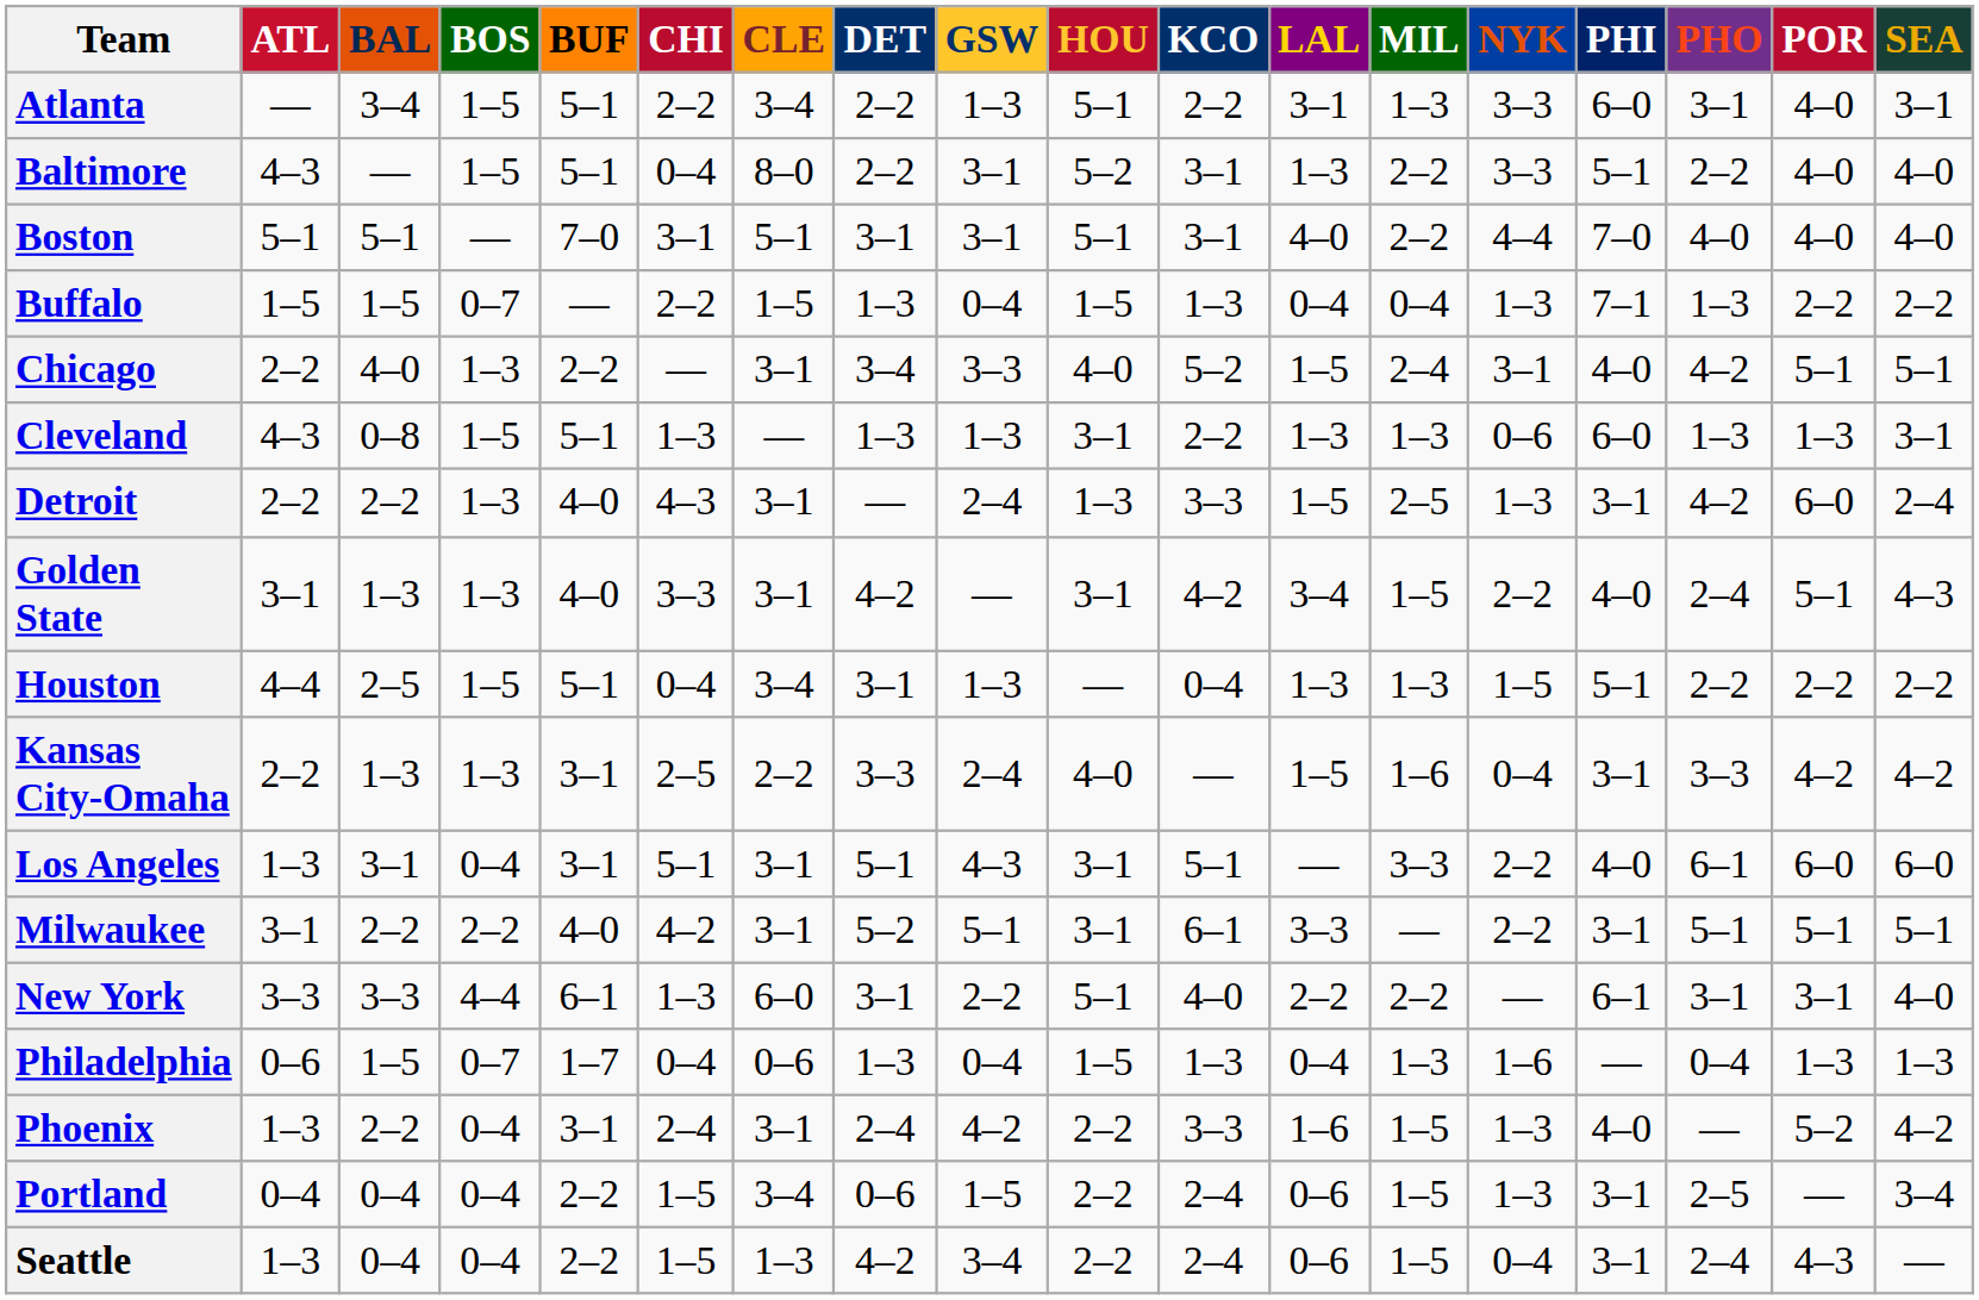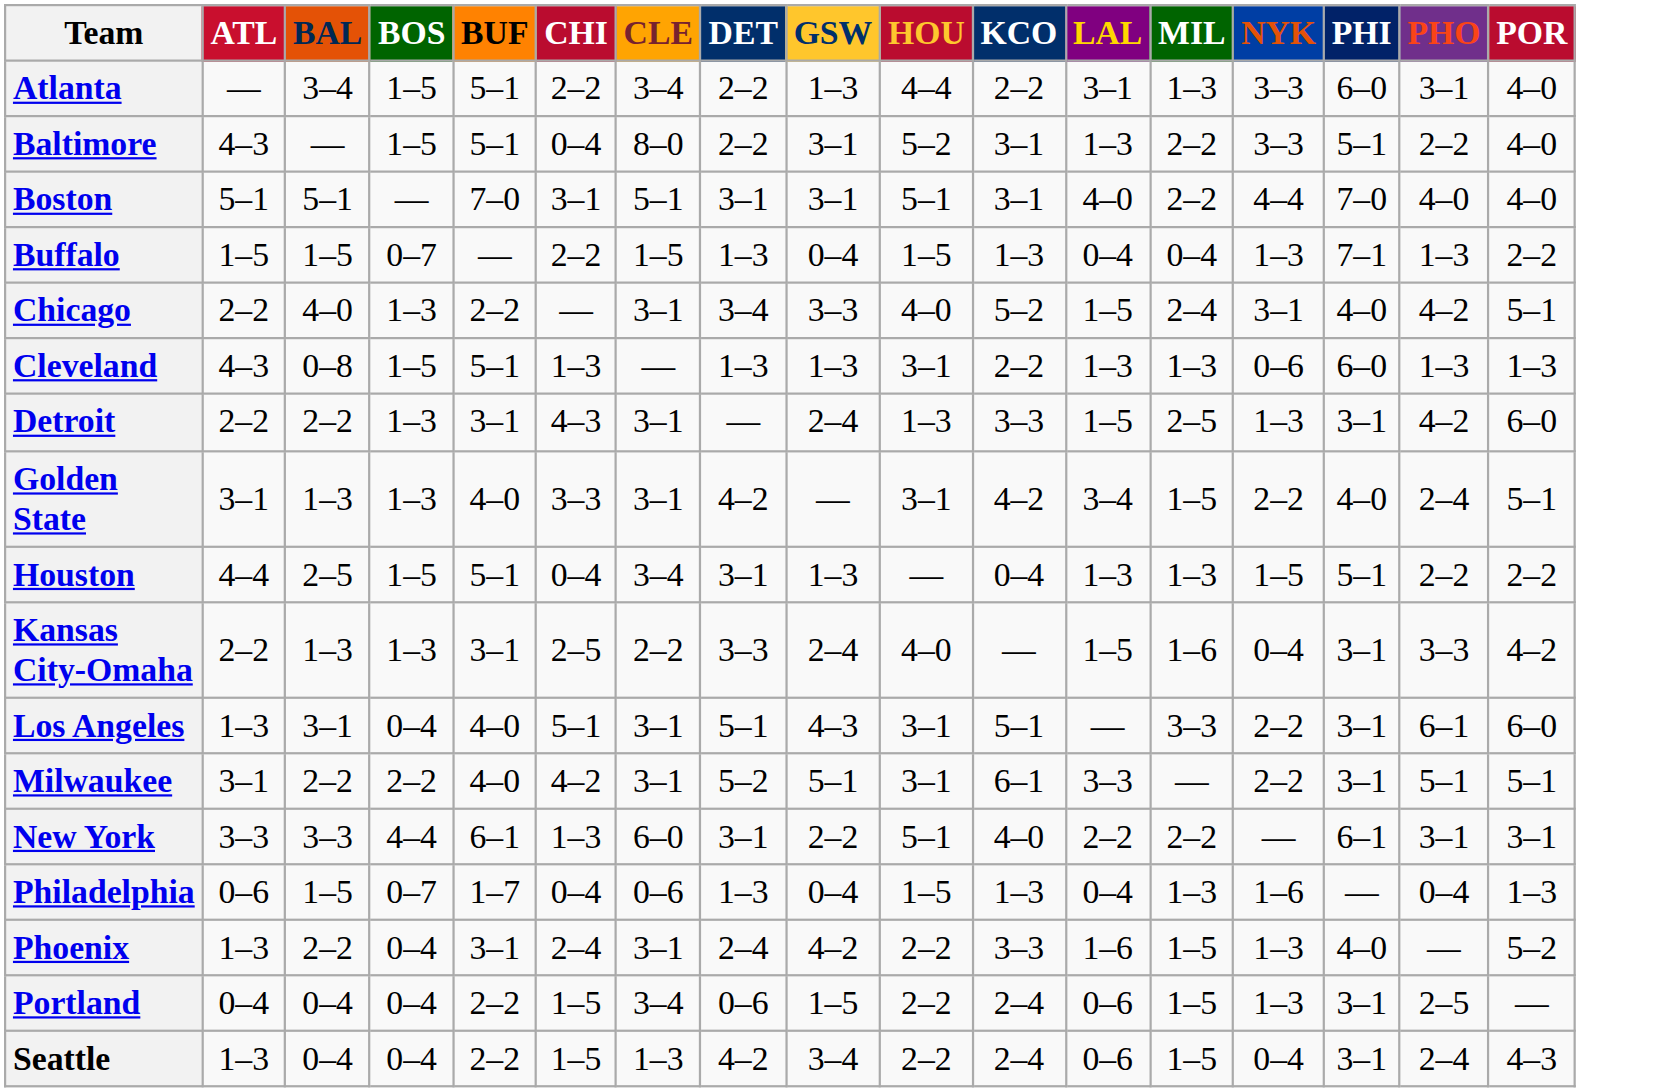 <table class="wikitable" style="font-size:95%; text-align:center;">
 <tr>
 <th scope="col" width=100>Team</th>
 <th style="background:#C90F2E;color:#FFFFFF;width=35">ATL</th>
 <th style="background:#E45206;color:#002854;width=35">BAL</th>
 <th style="background:#006400;color:#FFFFFF;width=35">BOS</th>
 <th style="background:#FF8201;color:#000000;width=35">BUF</th>
 <th style="background:#BA0C2F;color:#FFFFFF;width=35">CHI</th>
 <th style="background:#FFA402;color:#77222F;width=35">CLE</th>
 <th style="background:#012F6B;color:#FFFFFF;width=35">DET</th>
 <th style="background:#FFC62C;color:#012F6B;width=35">GSW</th>
 <th style="background:#BA0C2F;color:#FEC72E;width=35">HOU</th>
 <th style="background:#012F6B;color:#FFFFFF;width=35">KCO</th>
 <th style="background:#800080;color:#FFD700;width=35">LAL</th>
 <th style="background:#006400;color:#FFFFFF;width=35">MIL</th>
 <th style="background:#003EA4;color:#E35208;width=35">NYK</th>
 <th style="background:#012268;color:#FFFFFF;width=35">PHI</th>
 <th style="background:#702F8B;color:#FA4417;width=35">PHO</th>
 <th style="background:#BA0C2F;color:#FFFFFF;width=35">POR</th>
-<th style="background:#173F36;color:#EBAA00;width=35">SEA</th>
 </tr>
 <tr>
 <th scope="row" style="text-align:left;"><a href='#'>Atlanta</a></th>
 <td>—</td>
 <td>3–4</td>
 <td>1–5</td>
 <td>5–1</td>
 <td>2–2</td>
 <td>3–4</td>
 <td>2–2</td>
 <td>1–3</td>
-<td>5–1</td>
+<td>4–4</td>
 <td>2–2</td>
 <td>3–1</td>
 <td>1–3</td>
 <td>3–3</td>
 <td>6–0</td>
 <td>3–1</td>
 <td>4–0</td>
-<td>3–1</td>
 </tr>
 <tr>
 <th scope="row" style="text-align:left;"><a href='#'>Baltimore</a></th>
 <td>4–3</td>
 <td>—</td>
 <td>1–5</td>
 <td>5–1</td>
 <td>0–4</td>
 <td>8–0</td>
 <td>2–2</td>
 <td>3–1</td>
 <td>5–2</td>
 <td>3–1</td>
 <td>1–3</td>
 <td>2–2</td>
 <td>3–3</td>
 <td>5–1</td>
 <td>2–2</td>
 <td>4–0</td>
-<td>4–0</td>
 </tr>
 <tr>
 <th scope="row" style="text-align:left;"><a href='#'>Boston</a></th>
 <td>5–1</td>
 <td>5–1</td>
 <td>—</td>
 <td>7–0</td>
 <td>3–1</td>
 <td>5–1</td>
 <td>3–1</td>
 <td>3–1</td>
 <td>5–1</td>
 <td>3–1</td>
 <td>4–0</td>
 <td>2–2</td>
 <td>4–4</td>
 <td>7–0</td>
-<td>4–0</td>
 <td>4–0</td>
 <td>4–0</td>
 </tr>
 <tr>
 <th scope="row" style="text-align:left;"><a href='#'>Buffalo</a></th>
 <td>1–5</td>
 <td>1–5</td>
 <td>0–7</td>
 <td>—</td>
 <td>2–2</td>
 <td>1–5</td>
 <td>1–3</td>
 <td>0–4</td>
 <td>1–5</td>
 <td>1–3</td>
 <td>0–4</td>
 <td>0–4</td>
 <td>1–3</td>
 <td>7–1</td>
 <td>1–3</td>
 <td>2–2</td>
-<td>2–2</td>
 </tr>
 <tr>
 <th scope="row" style="text-align:left;"><a href='#'>Chicago</a></th>
 <td>2–2</td>
 <td>4–0</td>
 <td>1–3</td>
 <td>2–2</td>
 <td>—</td>
 <td>3–1</td>
 <td>3–4</td>
 <td>3–3</td>
 <td>4–0</td>
 <td>5–2</td>
 <td>1–5</td>
 <td>2–4</td>
 <td>3–1</td>
 <td>4–0</td>
 <td>4–2</td>
-<td>5–1</td>
 <td>5–1</td>
 </tr>
 <tr>
 <th scope="row" style="text-align:left;"><a href='#'>Cleveland</a></th>
 <td>4–3</td>
 <td>0–8</td>
 <td>1–5</td>
 <td>5–1</td>
 <td>1–3</td>
 <td>—</td>
 <td>1–3</td>
 <td>1–3</td>
 <td>3–1</td>
 <td>2–2</td>
 <td>1–3</td>
 <td>1–3</td>
 <td>0–6</td>
 <td>6–0</td>
 <td>1–3</td>
 <td>1–3</td>
-<td>3–1</td>
 </tr>
 <tr>
 <th scope="row" style="text-align:left;"><a href='#'>Detroit</a></th>
 <td>2–2</td>
 <td>2–2</td>
 <td>1–3</td>
-<td>4–0</td>
+<td>3–1</td>
 <td>4–3</td>
 <td>3–1</td>
 <td>—</td>
 <td>2–4</td>
 <td>1–3</td>
 <td>3–3</td>
 <td>1–5</td>
 <td>2–5</td>
 <td>1–3</td>
 <td>3–1</td>
 <td>4–2</td>
 <td>6–0</td>
-<td>2–4</td>
 </tr>
 <tr>
 <th scope="row" style="text-align:left;"><a href='#'>Golden State</a></th>
 <td>3–1</td>
 <td>1–3</td>
 <td>1–3</td>
 <td>4–0</td>
 <td>3–3</td>
 <td>3–1</td>
 <td>4–2</td>
 <td>—</td>
 <td>3–1</td>
 <td>4–2</td>
 <td>3–4</td>
 <td>1–5</td>
 <td>2–2</td>
 <td>4–0</td>
 <td>2–4</td>
 <td>5–1</td>
-<td>4–3</td>
 </tr>
 <tr>
 <th scope="row" style="text-align:left;"><a href='#'>Houston</a></th>
 <td>4–4</td>
 <td>2–5</td>
 <td>1–5</td>
 <td>5–1</td>
 <td>0–4</td>
 <td>3–4</td>
 <td>3–1</td>
 <td>1–3</td>
 <td>—</td>
 <td>0–4</td>
 <td>1–3</td>
 <td>1–3</td>
 <td>1–5</td>
 <td>5–1</td>
-<td>2–2</td>
 <td>2–2</td>
 <td>2–2</td>
 </tr>
 <tr>
 <th scope="row" style="text-align:left;"><a href='#'>Kansas City-Omaha</a></th>
 <td>2–2</td>
 <td>1–3</td>
 <td>1–3</td>
 <td>3–1</td>
 <td>2–5</td>
 <td>2–2</td>
 <td>3–3</td>
 <td>2–4</td>
 <td>4–0</td>
 <td>—</td>
 <td>1–5</td>
 <td>1–6</td>
 <td>0–4</td>
 <td>3–1</td>
 <td>3–3</td>
 <td>4–2</td>
-<td>4–2</td>
 </tr>
 <tr>
 <th scope="row" style="text-align:left;"><a href='#'>Los Angeles</a></th>
 <td>1–3</td>
 <td>3–1</td>
 <td>0–4</td>
-<td>3–1</td>
+<td>4–0</td>
 <td>5–1</td>
 <td>3–1</td>
 <td>5–1</td>
 <td>4–3</td>
 <td>3–1</td>
 <td>5–1</td>
 <td>—</td>
 <td>3–3</td>
 <td>2–2</td>
-<td>4–0</td>
+<td>3–1</td>
 <td>6–1</td>
-<td>6–0</td>
 <td>6–0</td>
 </tr>
 <tr>
 <th scope="row" style="text-align:left;"><a href='#'>Milwaukee</a></th>
 <td>3–1</td>
 <td>2–2</td>
 <td>2–2</td>
 <td>4–0</td>
 <td>4–2</td>
 <td>3–1</td>
 <td>5–2</td>
 <td>5–1</td>
 <td>3–1</td>
 <td>6–1</td>
 <td>3–3</td>
 <td>—</td>
 <td>2–2</td>
 <td>3–1</td>
-<td>5–1</td>
 <td>5–1</td>
 <td>5–1</td>
 </tr>
 <tr>
 <th scope="row" style="text-align:left;"><a href='#'>New York</a></th>
 <td>3–3</td>
 <td>3–3</td>
 <td>4–4</td>
 <td>6–1</td>
 <td>1–3</td>
 <td>6–0</td>
 <td>3–1</td>
 <td>2–2</td>
 <td>5–1</td>
 <td>4–0</td>
 <td>2–2</td>
 <td>2–2</td>
 <td>—</td>
 <td>6–1</td>
 <td>3–1</td>
 <td>3–1</td>
-<td>4–0</td>
 </tr>
 <tr>
 <th scope="row" style="text-align:left;"><a href='#'>Philadelphia</a></th>
 <td>0–6</td>
 <td>1–5</td>
 <td>0–7</td>
 <td>1–7</td>
 <td>0–4</td>
 <td>0–6</td>
 <td>1–3</td>
 <td>0–4</td>
 <td>1–5</td>
 <td>1–3</td>
 <td>0–4</td>
 <td>1–3</td>
 <td>1–6</td>
 <td>—</td>
 <td>0–4</td>
-<td>1–3</td>
 <td>1–3</td>
 </tr>
 <tr>
 <th scope="row" style="text-align:left;"><a href='#'>Phoenix</a></th>
 <td>1–3</td>
 <td>2–2</td>
 <td>0–4</td>
 <td>3–1</td>
 <td>2–4</td>
 <td>3–1</td>
 <td>2–4</td>
 <td>4–2</td>
 <td>2–2</td>
 <td>3–3</td>
 <td>1–6</td>
 <td>1–5</td>
 <td>1–3</td>
 <td>4–0</td>
 <td>—</td>
 <td>5–2</td>
-<td>4–2</td>
 </tr>
 <tr>
 <th scope="row" style="text-align:left;"><a href='#'>Portland</a></th>
 <td>0–4</td>
 <td>0–4</td>
 <td>0–4</td>
 <td>2–2</td>
 <td>1–5</td>
 <td>3–4</td>
 <td>0–6</td>
 <td>1–5</td>
 <td>2–2</td>
 <td>2–4</td>
 <td>0–6</td>
 <td>1–5</td>
 <td>1–3</td>
 <td>3–1</td>
 <td>2–5</td>
 <td>—</td>
-<td>3–4</td>
 </tr>
 <tr>
 <th scope="row" style="text-align:left;">Seattle</th>
 <td>1–3</td>
 <td>0–4</td>
 <td>0–4</td>
 <td>2–2</td>
 <td>1–5</td>
 <td>1–3</td>
 <td>4–2</td>
 <td>3–4</td>
 <td>2–2</td>
 <td>2–4</td>
 <td>0–6</td>
 <td>1–5</td>
 <td>0–4</td>
 <td>3–1</td>
 <td>2–4</td>
 <td>4–3</td>
-<td>—</td>
 </tr>
 </table>
